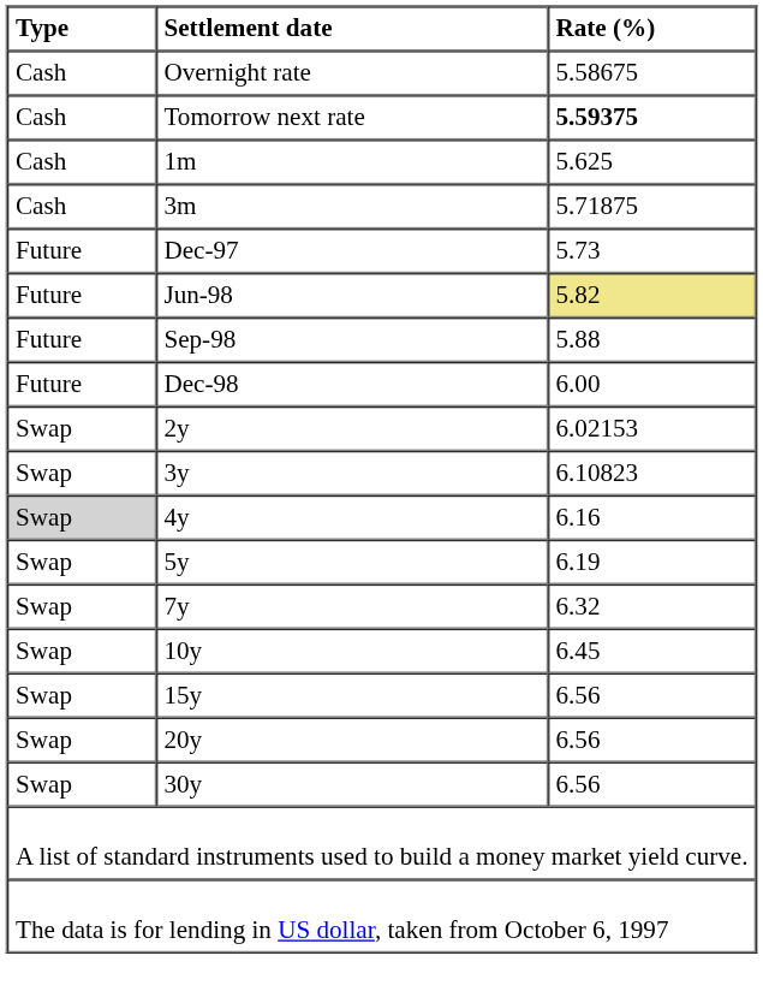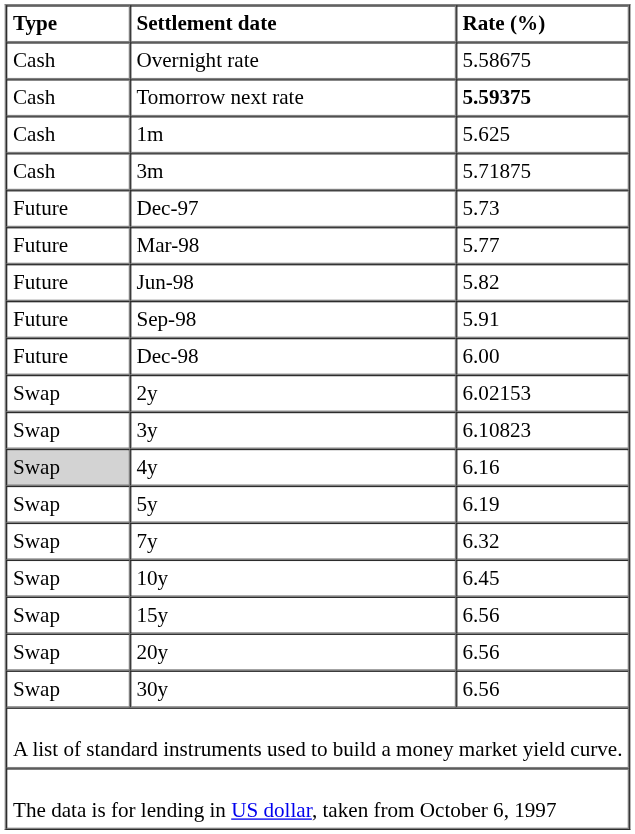 <table class="toccolours" border="1" cellpadding="4" cellspacing="0" align="right" style="margin: 0em 1em 0em 1em;">
 <tr>
 <td><strong>Type</strong></td>
 <td><strong>Settlement date</strong></td>
 <td><strong>Rate (%)</strong></td>
 </tr>
 <tr>
 <td>Cash</td>
 <td>Overnight rate</td>
 <td>5.58675</td>
 </tr>
 <tr>
 <td>Cash</td>
 <td>Tomorrow next rate</td>
 <td><strong>5.59375</strong></td>
 </tr>
 <tr>
 <td>Cash</td>
 <td>1m</td>
 <td>5.625</td>
 </tr>
 <tr>
 <td>Cash</td>
 <td>3m</td>
 <td>5.71875</td>
 </tr>
 <tr>
 <td>Future</td>
 <td>Dec-97</td>
 <td>5.73</td>
 </tr>
 <tr>
 <td>Future</td>
+<td>Mar-98</td>
+<td>5.77</td>
+</tr>
+<tr>
+<td>Future</td>
 <td>Jun-98</td>
-<td style="background: khaki;">5.82</td>
+<td>5.82</td>
 </tr>
 <tr>
 <td>Future</td>
 <td>Sep-98</td>
-<td>5.88</td>
+<td>5.91</td>
 </tr>
 <tr>
 <td>Future</td>
 <td>Dec-98</td>
 <td>6.00</td>
 </tr>
 <tr>
 <td>Swap</td>
 <td>2y</td>
 <td>6.02153</td>
 </tr>
 <tr>
 <td>Swap</td>
 <td>3y</td>
 <td>6.10823</td>
 </tr>
 <tr>
 <td style="background: lightgrey;">Swap</td>
 <td>4y</td>
 <td>6.16</td>
 </tr>
 <tr>
 <td>Swap</td>
 <td>5y</td>
 <td>6.19</td>
 </tr>
 <tr>
 <td>Swap</td>
 <td>7y</td>
 <td>6.32</td>
 </tr>
 <tr>
 <td>Swap</td>
 <td>10y</td>
 <td>6.45</td>
 </tr>
 <tr>
 <td>Swap</td>
 <td>15y</td>
 <td>6.56</td>
 </tr>
 <tr>
 <td>Swap</td>
 <td>20y</td>
 <td>6.56</td>
 </tr>
 <tr>
 <td>Swap</td>
 <td>30y</td>
 <td>6.56</td>
 </tr>
 <tr>
 <td colspan="3"><br>A list of standard instruments used to build a money market yield curve.</td>
 </tr>
 <tr>
 <td colspan="3"><br>The data is for lending in <a href='#'>US dollar</a>, taken from October 6, 1997</td>
 </tr>
 </table>
